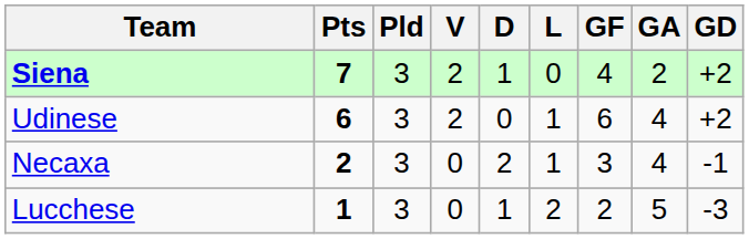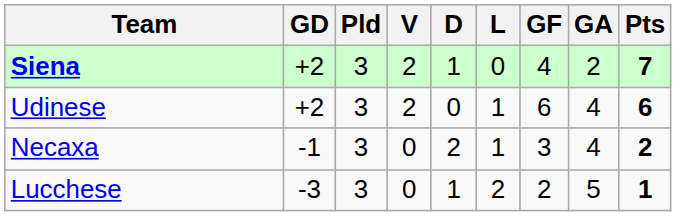 <table class=wikitable style="text-align:center">
 <tr>
 <th width=165>Team</th>
-<th width=20>Pts</th>
+<th width=20>GD</th>
 <th width=20>Pld</th>
 <th width=20>V</th>
 <th width=20>D</th>
 <th width=20>L</th>
 <th width=20>GF</th>
 <th width=20>GA</th>
-<th width=20>GD</th>
+<th width=20>Pts</th>
 </tr>
 <tr style="background:#ccffcc">
 <td Style="text-align:left"><strong> <a href='#'>Siena</a></strong></td>
-<td><strong>7</strong></td>
+<td>+2</td>
 <td>3</td>
 <td>2</td>
 <td>1</td>
 <td>0</td>
 <td>4</td>
 <td>2</td>
-<td>+2</td>
+<td><strong>7</strong></td>
 </tr>
 <tr>
 <td Style="text-align:left"> <a href='#'>Udinese</a></td>
-<td><strong>6</strong></td>
+<td>+2</td>
 <td>3</td>
 <td>2</td>
 <td>0</td>
 <td>1</td>
 <td>6</td>
 <td>4</td>
-<td>+2</td>
+<td><strong>6</strong></td>
 </tr>
 <tr>
 <td Style="text-align:left"> <a href='#'>Necaxa</a></td>
-<td><strong>2</strong></td>
+<td>-1</td>
 <td>3</td>
 <td>0</td>
 <td>2</td>
 <td>1</td>
 <td>3</td>
 <td>4</td>
-<td>-1</td>
+<td><strong>2</strong></td>
 </tr>
 <tr>
 <td Style="text-align:left"> <a href='#'>Lucchese</a></td>
-<td><strong>1</strong></td>
+<td>-3</td>
 <td>3</td>
 <td>0</td>
 <td>1</td>
 <td>2</td>
 <td>2</td>
 <td>5</td>
-<td>-3</td>
+<td><strong>1</strong></td>
 </tr>
 </table>
